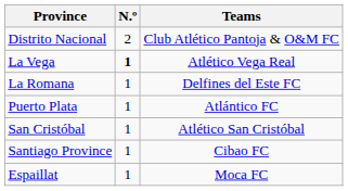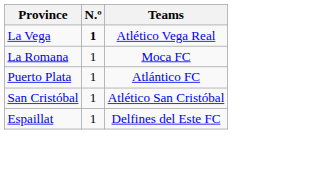 <table class="wikitable">
 <tr>
 <th>Province</th>
 <th>N.º</th>
 <th>Teams</th>
-</tr>
-<tr>
-<td><a href='#'>Distrito Nacional</a></td>
-<td style="text-align:center">2</td>
-<td style="text-align:center"><a href='#'>Club Atlético Pantoja</a> & <a href='#'>O&M FC</a></td>
 </tr>
 <tr>
 <td><a href='#'>La Vega</a></td>
 <td style="text-align:center"><strong>1</strong></td>
 <td style="text-align:center"><a href='#'>Atlético Vega Real</a></td>
 </tr>
 <tr>
 <td><a href='#'>La Romana</a></td>
 <td style="text-align:center">1</td>
-<td style="text-align:center"><a href='#'>Delfines del Este FC</a></td>
+<td style="text-align:center"><a href='#'>Moca FC</a></td>
 </tr>
 <tr>
 <td><a href='#'>Puerto Plata</a></td>
 <td style="text-align:center">1</td>
 <td style="text-align:center"><a href='#'>Atlántico FC</a></td>
 </tr>
 <tr>
 <td><a href='#'>San Cristóbal</a></td>
 <td style="text-align:center">1</td>
 <td style="text-align:center"><a href='#'>Atlético San Cristóbal</a></td>
 </tr>
 <tr>
-<td><a href='#'>Santiago Province</a></td>
-<td style="text-align:center">1</td>
-<td style="text-align:center"><a href='#'>Cibao FC</a></td>
-</tr>
-<tr>
 <td><a href='#'>Espaillat</a></td>
 <td style="text-align:center">1</td>
-<td style="text-align:center"><a href='#'>Moca FC</a></td>
+<td style="text-align:center"><a href='#'>Delfines del Este FC</a></td>
 </tr>
 </table>
